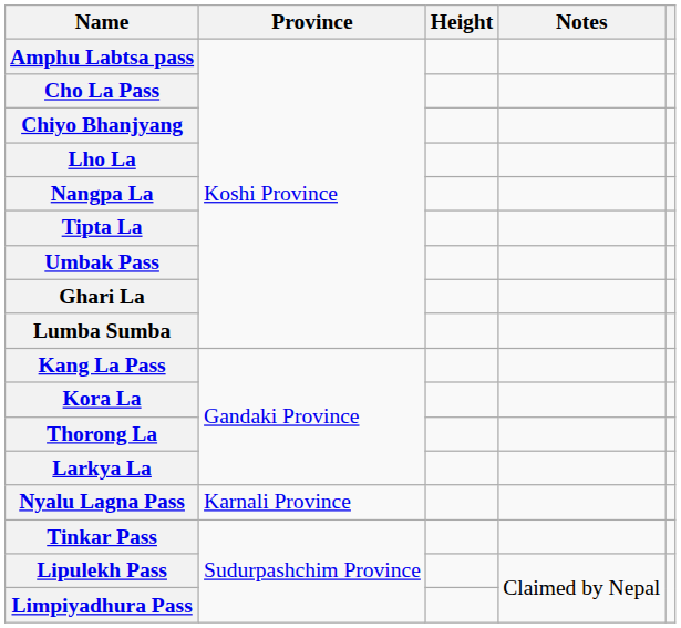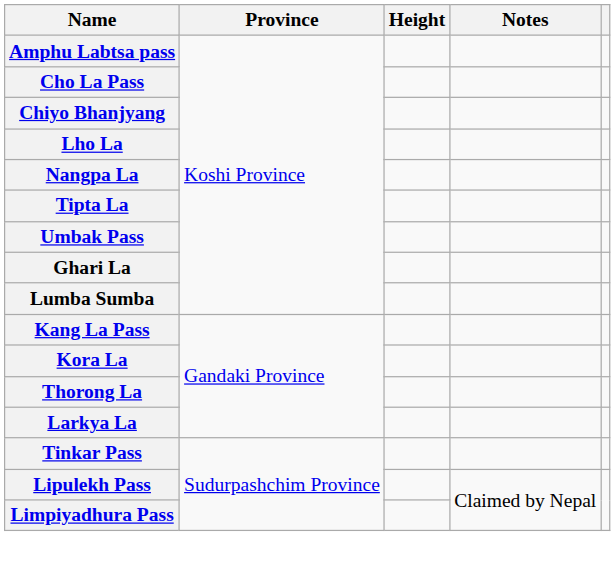 <table class="wikitable plainrowheaders sortable">
 <tr>
 <th scope="col">Name</th>
 <th scope="col">Province</th>
 <th scope="col">Height</th>
 <th scope="col">Notes</th>
 <th scope="col" class="unsortable"></th>
 </tr>
 <tr>
 <th scope="row"><a href='#'>Amphu Labtsa pass</a></th>
 <td rowspan="9"><a href='#'>Koshi Province</a></td>
 <td></td>
 <td></td>
 <td style="text-align:center;"></td>
 </tr>
 <tr>
 <th scope="row"><a href='#'>Cho La Pass</a></th>
 <td></td>
 <td></td>
 <td style="text-align:center;"></td>
 </tr>
 <tr>
 <th scope="row"><a href='#'>Chiyo Bhanjyang</a></th>
 <td></td>
 <td></td>
 <td style="text-align:center;"></td>
 </tr>
 <tr>
 <th scope="row"><a href='#'>Lho La</a></th>
 <td></td>
 <td></td>
 <td style="text-align:center;"></td>
 </tr>
 <tr>
 <th scope="row"><a href='#'>Nangpa La</a></th>
 <td></td>
 <td></td>
 <td style="text-align:center;"></td>
 </tr>
 <tr>
 <th scope="row"><a href='#'>Tipta La</a></th>
 <td></td>
 <td></td>
 <td style="text-align:center;"></td>
 </tr>
 <tr>
 <th scope="row"><a href='#'>Umbak Pass</a></th>
 <td></td>
 <td></td>
 <td style="text-align:center;"></td>
 </tr>
 <tr>
 <th scope="row">Ghari La</th>
 <td></td>
 <td></td>
 <td></td>
 </tr>
 <tr>
 <th scope="row">Lumba Sumba</th>
 <td></td>
 <td></td>
 <td></td>
 </tr>
 <tr>
 <th scope="row"><a href='#'>Kang La Pass</a></th>
 <td rowspan="4"><a href='#'>Gandaki Province</a></td>
 <td></td>
 <td></td>
 <td style="text-align:center;"></td>
 </tr>
 <tr>
 <th scope="row"><a href='#'>Kora La</a></th>
 <td></td>
 <td></td>
 <td style="text-align:center;"></td>
 </tr>
 <tr>
 <th scope="row"><a href='#'>Thorong La</a></th>
 <td></td>
 <td></td>
 <td style="text-align:center;"></td>
 </tr>
 <tr>
 <th scope="row"><a href='#'>Larkya La</a></th>
 <td></td>
 <td></td>
 <td style="text-align:center;"></td>
 </tr>
 <tr>
-<th scope="row"><a href='#'>Nyalu Lagna Pass</a></th>
-<td><a href='#'>Karnali Province</a></td>
-<td></td>
-<td></td>
-<td style="text-align:center;"></td>
-</tr>
-<tr>
 <th scope="row"><a href='#'>Tinkar Pass</a></th>
 <td rowspan="3"><a href='#'>Sudurpashchim Province</a></td>
 <td></td>
 <td></td>
 <td style="text-align:center;"></td>
 </tr>
 <tr>
 <th scope="row"><a href='#'>Lipulekh Pass</a></th>
 <td></td>
 <td rowspan="2">Claimed by Nepal</td>
 <td rowspan="2" style="text-align:center;"></td>
 </tr>
 <tr>
 <th scope="row"><a href='#'>Limpiyadhura Pass</a></th>
 <td></td>
 </tr>
 </table>
